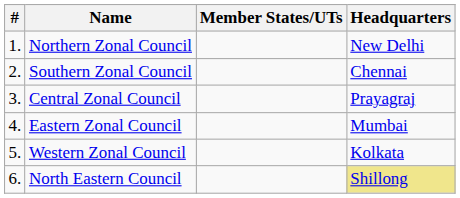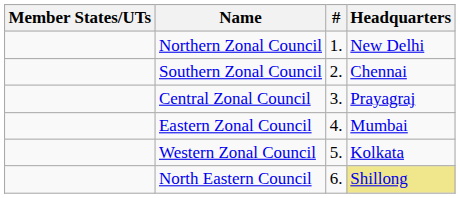 <table class="wikitable">
 <tr>
+<th>Member States/UTs</th>
+<th>Name</th>
 <th>#</th>
-<th>Name</th>
-<th>Member States/UTs</th>
 <th>Headquarters</th>
 </tr>
 <tr>
+<td></td>
+<td><a href='#'>Northern Zonal Council</a></td>
 <td>1.</td>
-<td><a href='#'>Northern Zonal Council</a></td>
-<td></td>
 <td><a href='#'>New Delhi</a></td>
 </tr>
 <tr>
+<td></td>
+<td><a href='#'>Southern Zonal Council</a></td>
 <td>2.</td>
-<td><a href='#'>Southern Zonal Council</a></td>
-<td></td>
 <td><a href='#'>Chennai</a></td>
 </tr>
 <tr>
+<td></td>
+<td><a href='#'>Central Zonal Council</a></td>
 <td>3.</td>
-<td><a href='#'>Central Zonal Council</a></td>
-<td></td>
 <td><a href='#'>Prayagraj</a></td>
 </tr>
 <tr>
+<td></td>
+<td><a href='#'>Eastern Zonal Council</a></td>
 <td>4.</td>
-<td><a href='#'>Eastern Zonal Council</a></td>
-<td></td>
 <td><a href='#'>Mumbai</a></td>
 </tr>
 <tr>
+<td></td>
+<td><a href='#'>Western Zonal Council</a></td>
 <td>5.</td>
-<td><a href='#'>Western Zonal Council</a></td>
-<td></td>
 <td><a href='#'>Kolkata</a></td>
 </tr>
 <tr>
+<td></td>
+<td><a href='#'>North Eastern Council</a></td>
 <td>6.</td>
-<td><a href='#'>North Eastern Council</a></td>
-<td></td>
 <td style="background: khaki;"><a href='#'>Shillong</a></td>
 </tr>
 </table>
